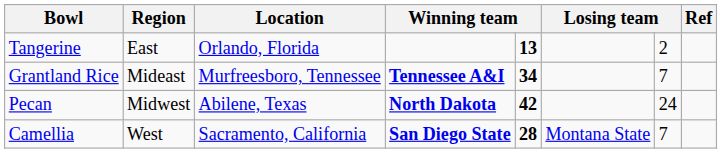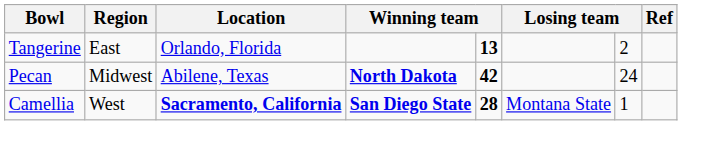 <table class="wikitable">
 <tr>
 <th>Bowl</th>
 <th>Region</th>
 <th>Location</th>
 <th colspan="2">Winning team</th>
 <th colspan="2">Losing team</th>
 <th>Ref</th>
 </tr>
 <tr>
 <td><a href='#'>Tangerine</a></td>
 <td>East</td>
 <td><a href='#'>Orlando, Florida</a></td>
 <td><strong></strong></td>
 <td><strong>13</strong></td>
 <td></td>
 <td>2</td>
 <td></td>
 </tr>
 <tr>
-<td><a href='#'>Grantland Rice</a></td>
-<td>Mideast</td>
-<td><a href='#'>Murfreesboro, Tennessee</a></td>
-<td><strong><a href='#'>Tennessee A&I</a></strong></td>
-<td><strong>34</strong></td>
-<td></td>
-<td>7</td>
-<td></td>
-</tr>
-<tr>
 <td><a href='#'>Pecan</a></td>
 <td>Midwest</td>
 <td><a href='#'>Abilene, Texas</a></td>
 <td><strong><a href='#'>North Dakota</a></strong></td>
 <td><strong>42</strong></td>
 <td></td>
 <td>24</td>
 <td></td>
 </tr>
 <tr>
 <td><a href='#'>Camellia</a></td>
 <td>West</td>
-<td><a href='#'>Sacramento, California</a></td>
+<td><strong><a href='#'>Sacramento, California</a></strong></td>
 <td><strong><a href='#'>San Diego State</a></strong></td>
 <td><strong>28</strong></td>
 <td><a href='#'>Montana State</a></td>
-<td>7</td>
+<td>1</td>
 <td></td>
 </tr>
 </table>
